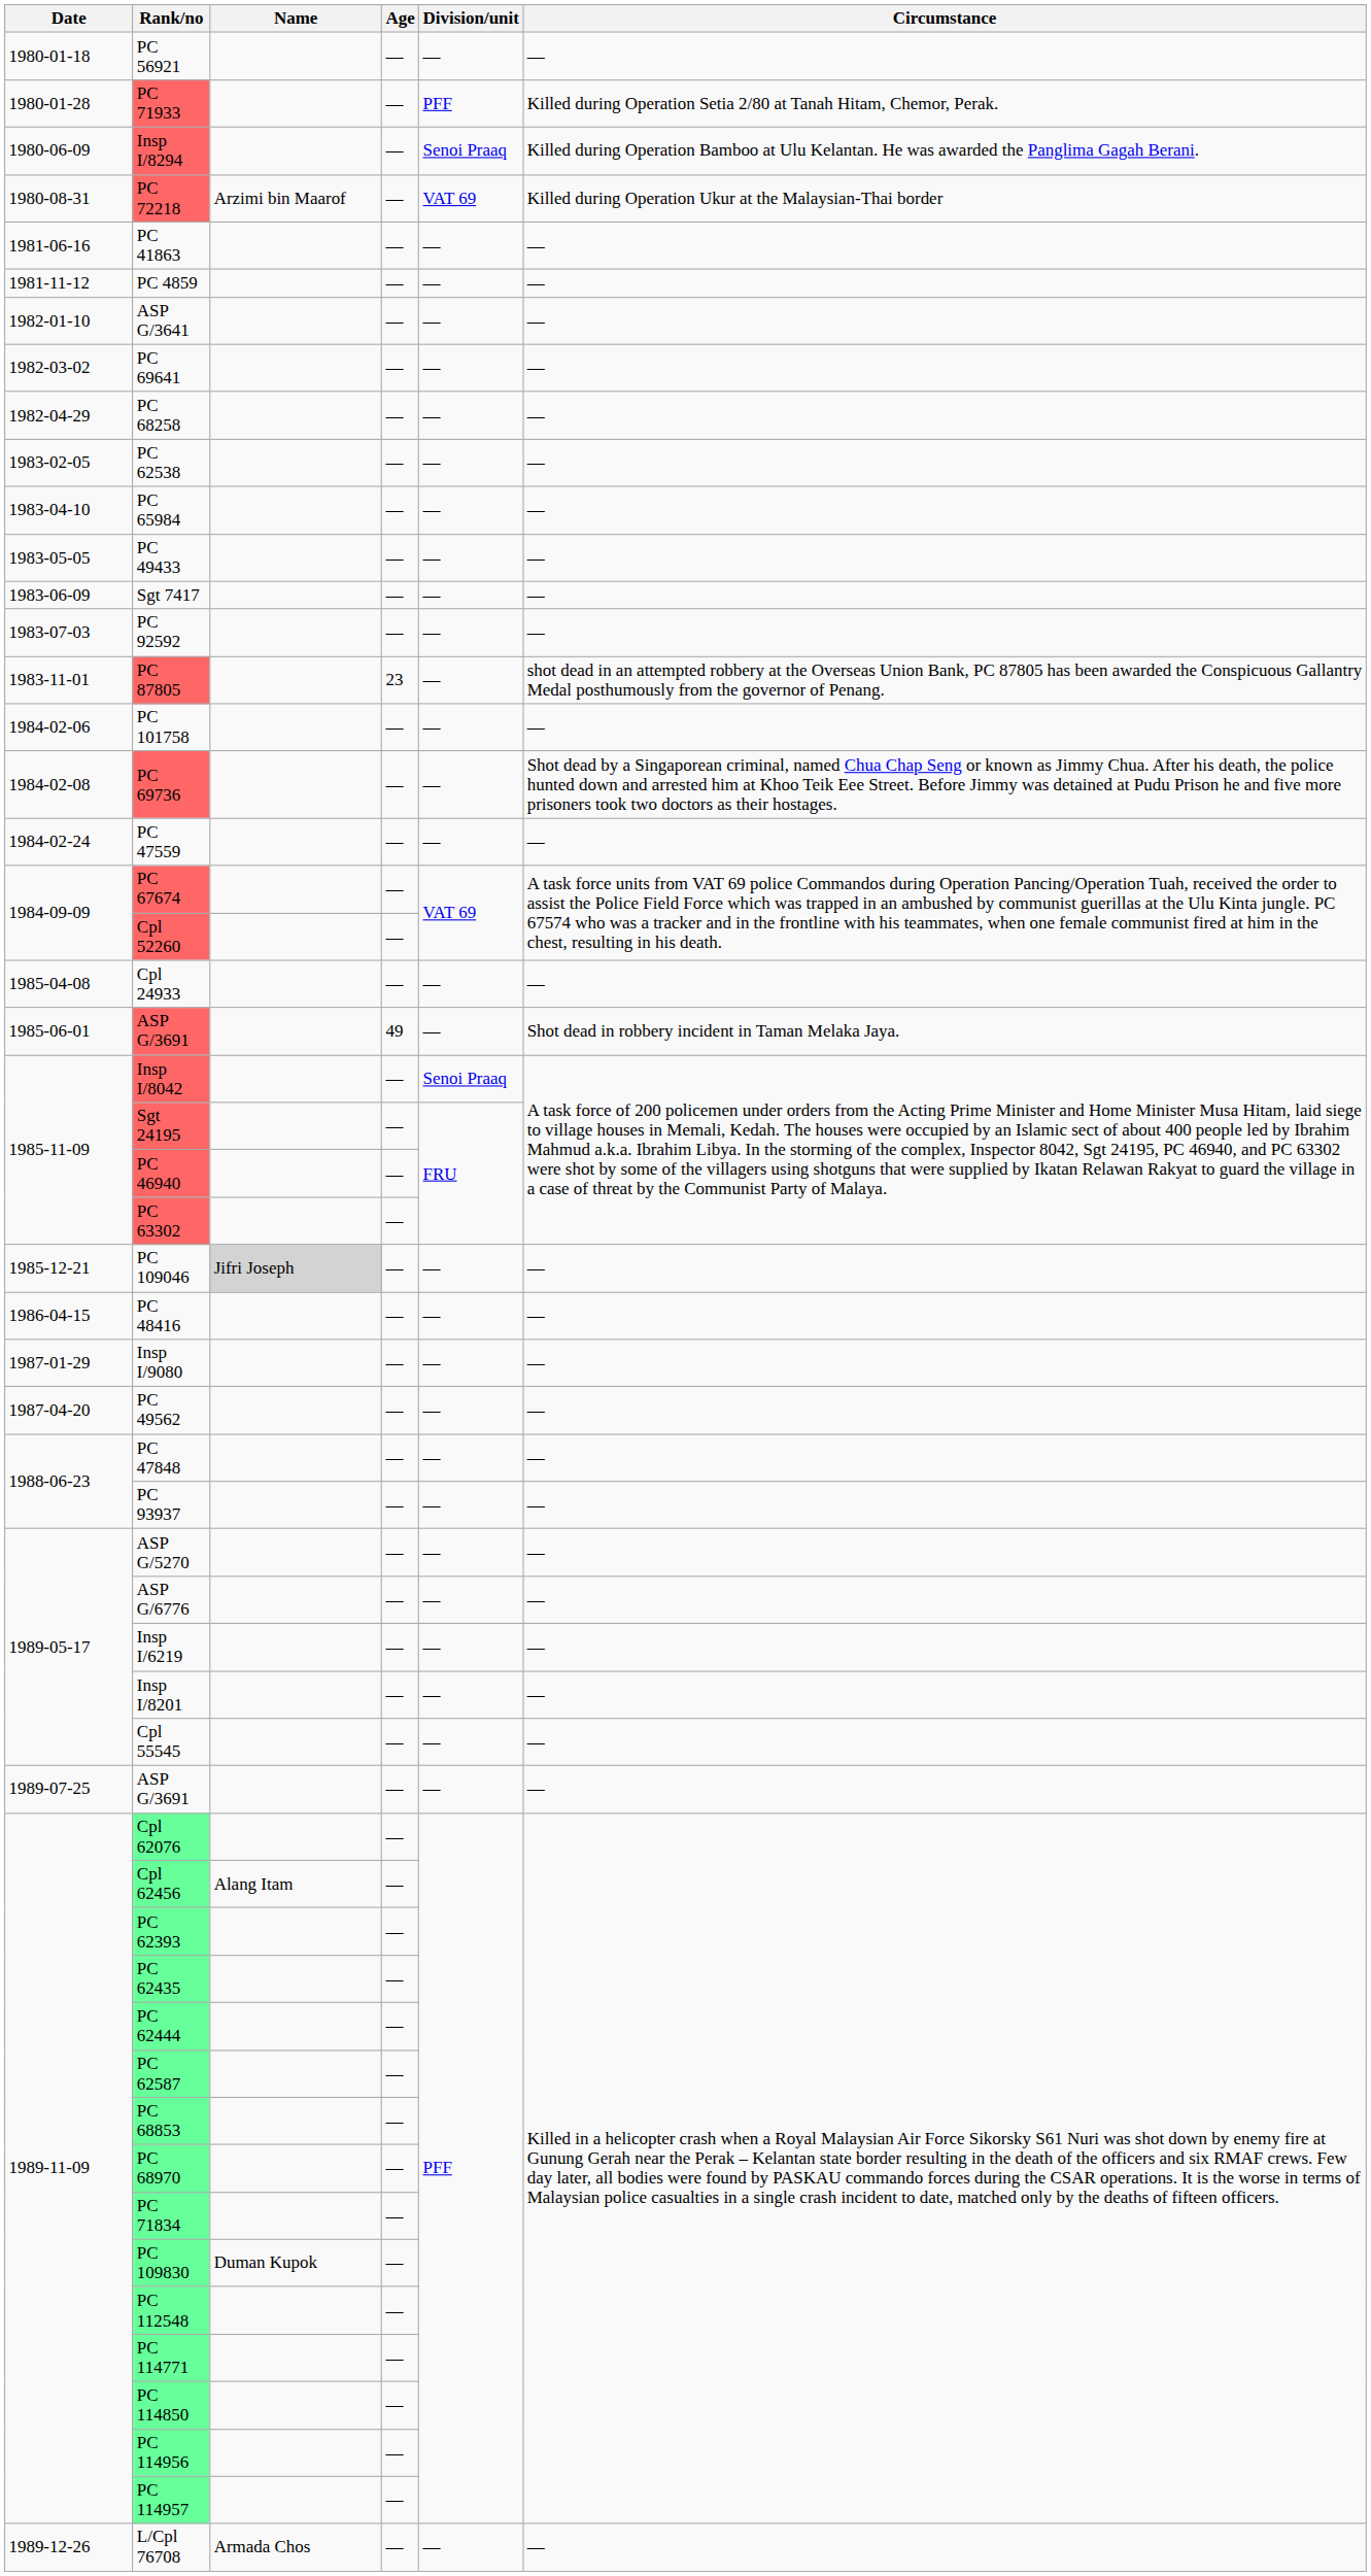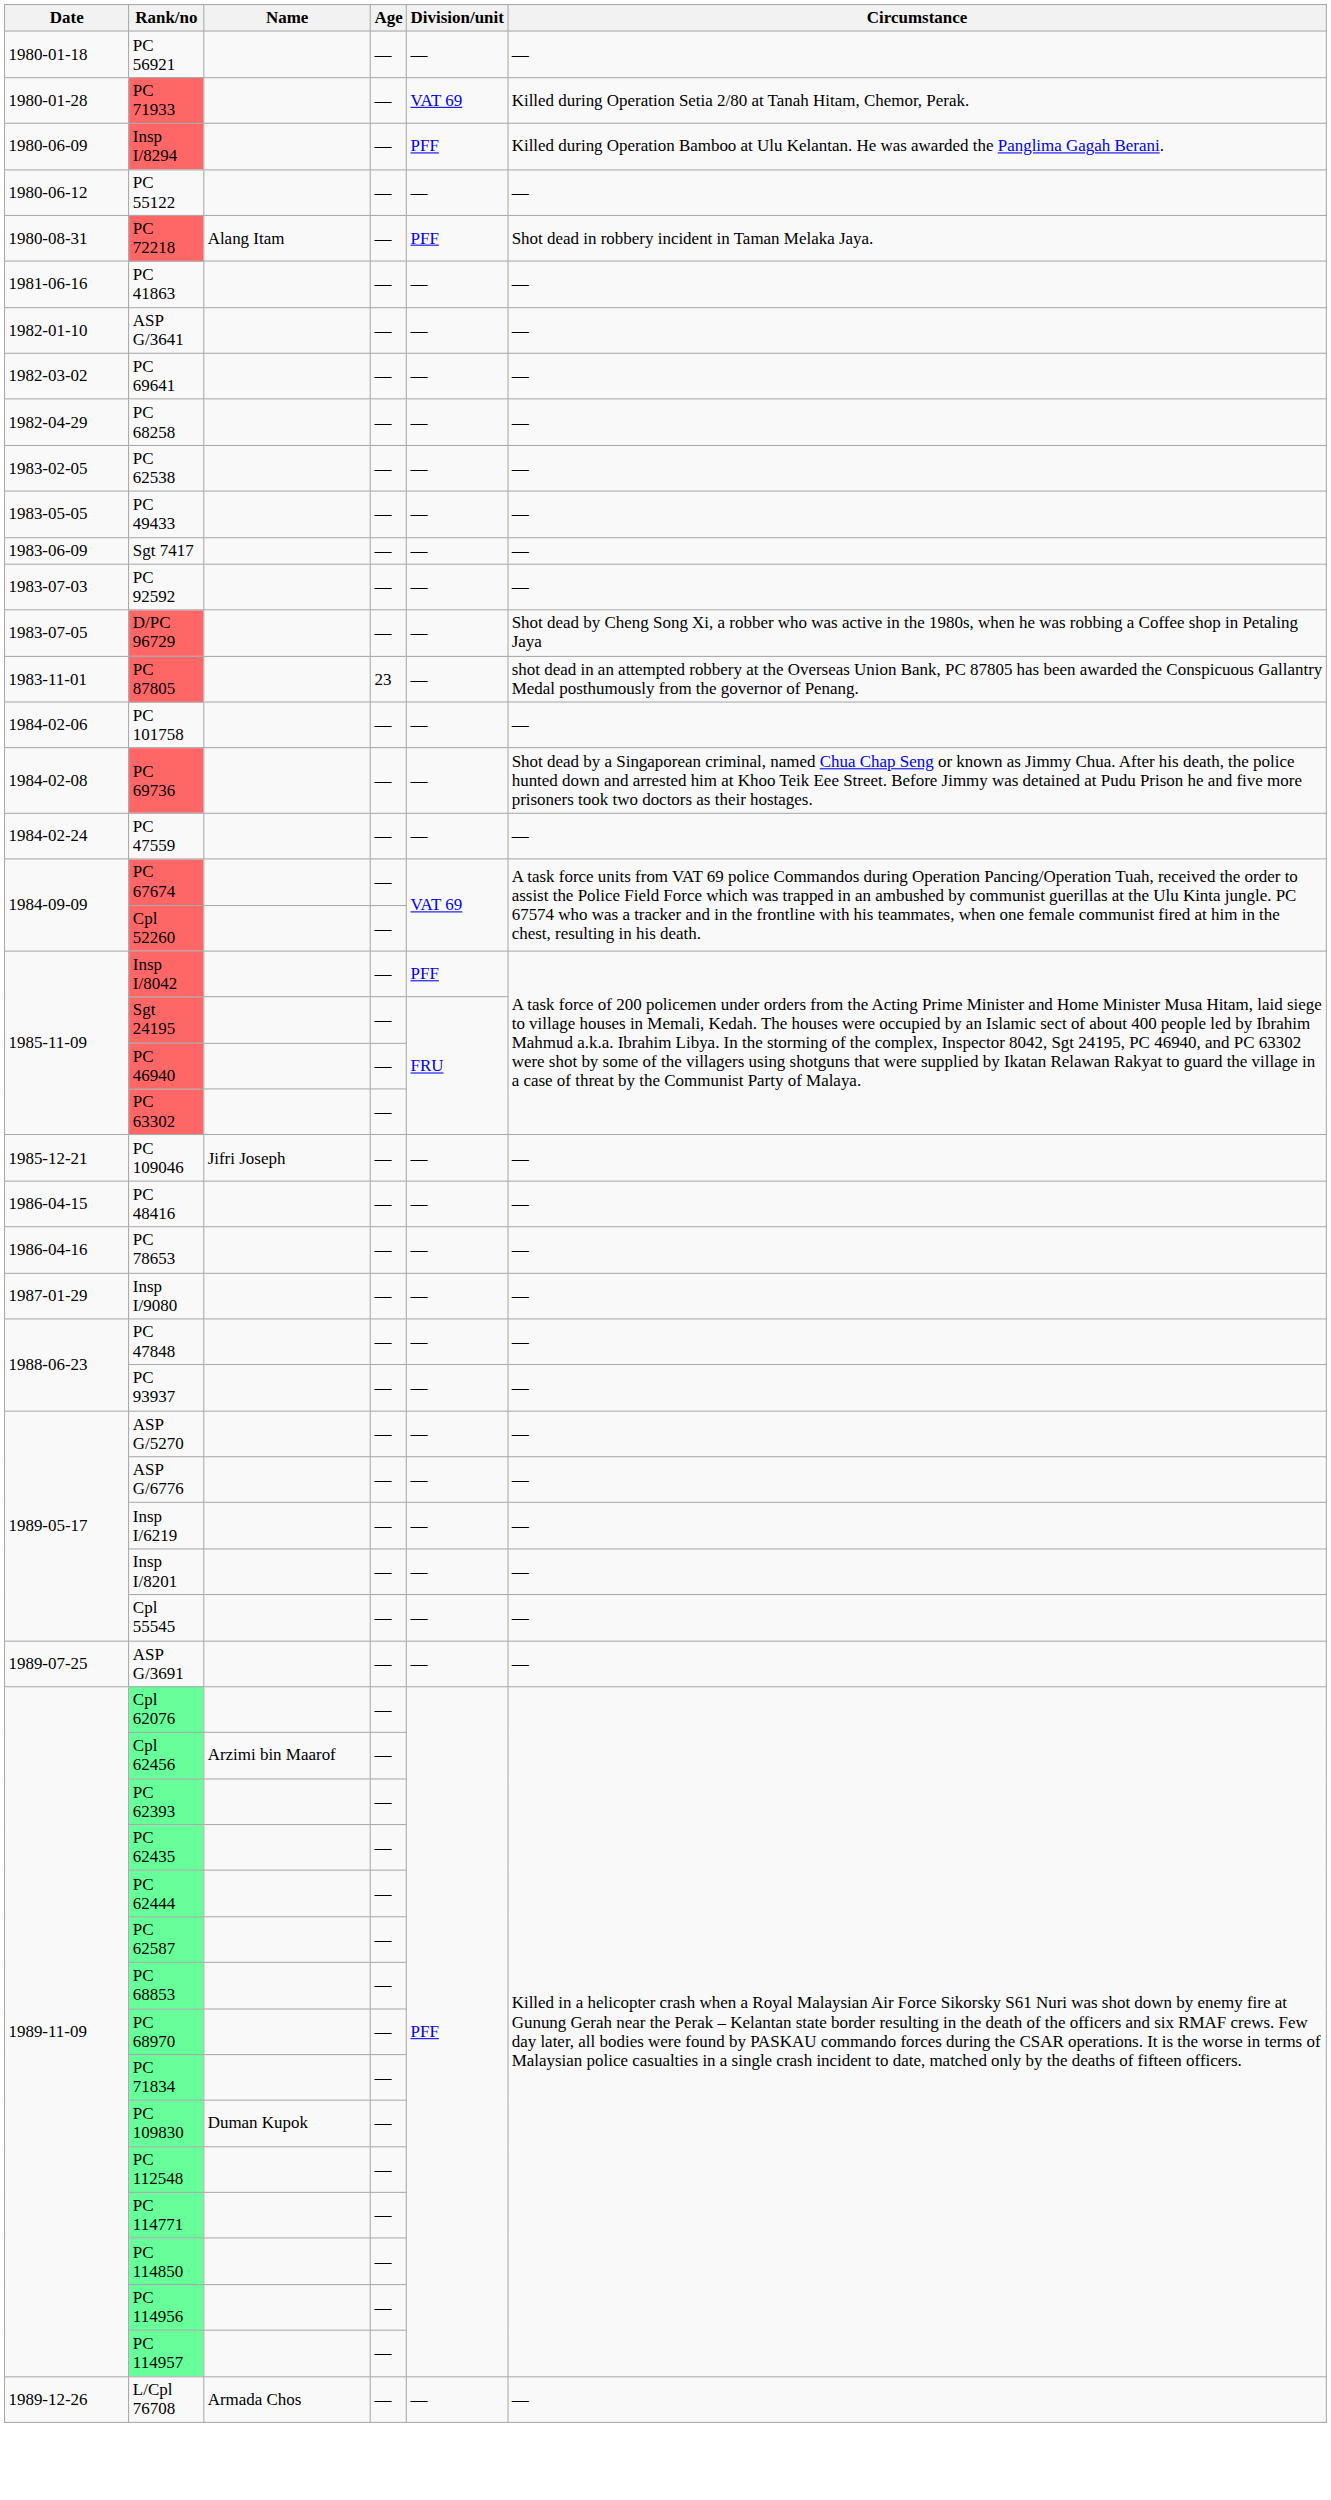 <table class="wikitable sortable">
 <tr>
 <th style="width:110px;">Date</th>
 <th>Rank/no</th>
 <th style="width:150px;">Name</th>
 <th>Age</th>
 <th>Division/unit</th>
 <th>Circumstance</th>
 </tr>
 <tr>
 <td>1980-01-18</td>
 <td>PC 56921</td>
 <td></td>
 <td>—</td>
 <td>—</td>
 <td>—</td>
 </tr>
 <tr>
 <td>1980-01-28</td>
 <td style="background:#f66;">PC 71933</td>
 <td></td>
 <td>—</td>
-<td><a href='#'>PFF</a></td>
+<td><a href='#'>VAT 69</a></td>
 <td>Killed during Operation Setia 2/80 at Tanah Hitam, Chemor, Perak.</td>
 </tr>
 <tr>
 <td>1980-06-09</td>
 <td style="background:#f66;">Insp I/8294</td>
 <td></td>
 <td>—</td>
-<td><a href='#'>Senoi Praaq</a></td>
+<td><a href='#'>PFF</a></td>
 <td>Killed during Operation Bamboo at Ulu Kelantan. He was awarded the <a href='#'>Panglima Gagah Berani</a>.</td>
 </tr>
 <tr>
-<td>1980-08-31</td>
-<td style="background:#f66;">PC 72218</td>
-<td>Arzimi bin Maarof</td>
-<td>—</td>
-<td><a href='#'>VAT 69</a></td>
-<td>Killed during Operation Ukur at the Malaysian-Thai border</td>
-</tr>
-<tr>
-<td>1981-06-16</td>
-<td>PC 41863</td>
+<td>1980-06-12</td>
+<td>PC 55122</td>
 <td></td>
 <td>—</td>
 <td>—</td>
 <td>—</td>
 </tr>
 <tr>
-<td>1981-11-12</td>
-<td>PC 4859</td>
+<td>1980-08-31</td>
+<td style="background:#f66;">PC 72218</td>
+<td>Alang Itam</td>
+<td>—</td>
+<td><a href='#'>PFF</a></td>
+<td>Shot dead in robbery incident in Taman Melaka Jaya.</td>
+</tr>
+<tr>
+<td>1981-06-16</td>
+<td>PC 41863</td>
 <td></td>
 <td>—</td>
 <td>—</td>
 <td>—</td>
 </tr>
 <tr>
 <td>1982-01-10</td>
 <td>ASP G/3641</td>
 <td></td>
 <td>—</td>
 <td>—</td>
 <td>—</td>
 </tr>
 <tr>
 <td>1982-03-02</td>
 <td>PC 69641</td>
 <td></td>
 <td>—</td>
 <td>—</td>
 <td>—</td>
 </tr>
 <tr>
 <td>1982-04-29</td>
 <td>PC 68258</td>
 <td></td>
 <td>—</td>
 <td>—</td>
 <td>—</td>
 </tr>
 <tr>
 <td>1983-02-05</td>
 <td>PC 62538</td>
 <td></td>
 <td>—</td>
 <td>—</td>
 <td>—</td>
 </tr>
 <tr>
-<td>1983-04-10</td>
-<td>PC 65984</td>
-<td></td>
-<td>—</td>
-<td>—</td>
-<td>—</td>
-</tr>
-<tr>
 <td>1983-05-05</td>
 <td>PC 49433</td>
 <td></td>
 <td>—</td>
 <td>—</td>
 <td>—</td>
 </tr>
 <tr>
 <td>1983-06-09</td>
 <td>Sgt 7417</td>
 <td></td>
 <td>—</td>
 <td>—</td>
 <td>—</td>
 </tr>
 <tr>
 <td>1983-07-03</td>
 <td>PC 92592</td>
 <td></td>
 <td>—</td>
 <td>—</td>
 <td>—</td>
+</tr>
+<tr>
+<td>1983-07-05</td>
+<td style="background:#f66;">D/PC 96729</td>
+<td></td>
+<td>—</td>
+<td>—</td>
+<td>Shot dead by Cheng Song Xi, a robber who was active in the 1980s, when he was robbing a Coffee shop in Petaling Jaya</td>
 </tr>
 <tr>
 <td>1983-11-01</td>
 <td style="background:#f66;">PC 87805</td>
 <td></td>
 <td>23</td>
 <td>—</td>
 <td>shot dead in an attempted robbery at the Overseas Union Bank, PC 87805 has been awarded the Conspicuous Gallantry Medal posthumously from the governor of Penang.</td>
 </tr>
 <tr>
 <td>1984-02-06</td>
 <td>PC 101758</td>
 <td></td>
 <td>—</td>
 <td>—</td>
 <td>—</td>
 </tr>
 <tr>
 <td>1984-02-08</td>
 <td style="background:#f66;">PC 69736</td>
 <td></td>
 <td>—</td>
 <td>—</td>
 <td>Shot dead by a Singaporean criminal, named <a href='#'>Chua Chap Seng</a> or known as Jimmy Chua. After his death, the police hunted down and arrested him at Khoo Teik Eee Street. Before Jimmy was detained at Pudu Prison he and five more prisoners took two doctors as their hostages.</td>
 </tr>
 <tr>
 <td>1984-02-24</td>
 <td>PC 47559</td>
 <td></td>
 <td>—</td>
 <td>—</td>
 <td>—</td>
 </tr>
 <tr>
 <td rowspan=2>1984-09-09</td>
 <td style="background:#f66;">PC 67674</td>
 <td></td>
 <td>—</td>
 <td rowspan=2><a href='#'>VAT 69</a></td>
 <td rowspan=2>A task force units from VAT 69 police Commandos during Operation Pancing/Operation Tuah, received the order to assist the Police Field Force which was trapped in an ambushed by communist guerillas at the Ulu Kinta jungle. PC 67574 who was a tracker and in the frontline with his teammates, when one female communist fired at him in the chest, resulting in his death.</td>
 </tr>
 <tr>
 <td style="background:#f66;">Cpl 52260</td>
 <td></td>
 <td>—</td>
 </tr>
 <tr>
-<td>1985-04-08</td>
-<td>Cpl 24933</td>
-<td></td>
-<td>—</td>
-<td>—</td>
-<td>—</td>
-</tr>
-<tr>
-<td>1985-06-01</td>
-<td style="background:#f66;">ASP G/3691</td>
-<td></td>
-<td>49</td>
-<td>—</td>
-<td>Shot dead in robbery incident in Taman Melaka Jaya.</td>
-</tr>
-<tr>
 <td rowspan=4>1985-11-09</td>
 <td style="background:#f66;">Insp I/8042</td>
 <td></td>
 <td>—</td>
-<td><a href='#'>Senoi Praaq</a></td>
+<td><a href='#'>PFF</a></td>
 <td rowspan=4>A task force of 200 policemen under orders from the Acting Prime Minister and Home Minister Musa Hitam, laid siege to village houses in Memali, Kedah. The houses were occupied by an Islamic sect of about 400 people led by Ibrahim Mahmud a.k.a. Ibrahim Libya. In the storming of the complex, Inspector 8042, Sgt 24195, PC 46940, and PC 63302 were shot by some of the villagers using shotguns that were supplied by Ikatan Relawan Rakyat to guard the village in a case of threat by the Communist Party of Malaya.</td>
 </tr>
 <tr>
 <td style="background:#f66;">Sgt 24195</td>
 <td></td>
 <td>—</td>
 <td rowspan=3><a href='#'>FRU</a></td>
 </tr>
 <tr>
 <td style="background:#f66;">PC 46940</td>
 <td></td>
 <td>—</td>
 </tr>
 <tr>
 <td style="background:#f66;">PC 63302</td>
 <td></td>
 <td>—</td>
 </tr>
 <tr>
 <td>1985-12-21</td>
 <td>PC 109046</td>
-<td style="background: lightgrey;">Jifri Joseph</td>
+<td>Jifri Joseph</td>
 <td>—</td>
 <td>—</td>
 <td>—</td>
 </tr>
 <tr>
 <td>1986-04-15</td>
 <td>PC 48416</td>
 <td></td>
 <td>—</td>
 <td>—</td>
 <td>—</td>
 </tr>
 <tr>
-<td>1987-01-29</td>
-<td>Insp I/9080</td>
+<td>1986-04-16</td>
+<td>PC 78653</td>
 <td></td>
 <td>—</td>
 <td>—</td>
 <td>—</td>
 </tr>
 <tr>
-<td>1987-04-20</td>
-<td>PC 49562</td>
+<td>1987-01-29</td>
+<td>Insp I/9080</td>
 <td></td>
 <td>—</td>
 <td>—</td>
 <td>—</td>
 </tr>
 <tr>
 <td rowspan=2>1988-06-23</td>
 <td>PC 47848</td>
 <td></td>
 <td>—</td>
 <td>—</td>
 <td>—</td>
 </tr>
 <tr>
 <td>PC 93937</td>
 <td></td>
 <td>—</td>
 <td>—</td>
 <td>—</td>
 </tr>
 <tr>
 <td rowspan=5>1989-05-17</td>
 <td>ASP G/5270</td>
 <td></td>
 <td>—</td>
 <td>—</td>
 <td>—</td>
 </tr>
 <tr>
 <td>ASP G/6776</td>
 <td></td>
 <td>—</td>
 <td>—</td>
 <td>—</td>
 </tr>
 <tr>
 <td>Insp I/6219</td>
 <td></td>
 <td>—</td>
 <td>—</td>
 <td>—</td>
 </tr>
 <tr>
 <td>Insp I/8201</td>
 <td></td>
 <td>—</td>
 <td>—</td>
 <td>—</td>
 </tr>
 <tr>
 <td>Cpl 55545</td>
 <td></td>
 <td>—</td>
 <td>—</td>
 <td>—</td>
 </tr>
 <tr>
 <td>1989-07-25</td>
 <td>ASP G/3691</td>
 <td></td>
 <td>—</td>
 <td>—</td>
 <td>—</td>
 </tr>
 <tr>
 <td rowspan=15>1989-11-09</td>
 <td style="background:#6f9;">Cpl 62076</td>
 <td></td>
 <td>—</td>
 <td rowspan=15><a href='#'>PFF</a></td>
 <td rowspan=15>Killed in a helicopter crash when a Royal Malaysian Air Force Sikorsky S61 Nuri was shot down by enemy fire at Gunung Gerah near the Perak – Kelantan state border resulting in the death of the officers and six RMAF crews. Few day later, all bodies were found by PASKAU commando forces during the CSAR operations. It is the worse in terms of Malaysian police casualties in a single crash incident to date, matched only by the deaths of fifteen officers.</td>
 </tr>
 <tr>
 <td style="background:#6f9;">Cpl 62456</td>
-<td>Alang Itam</td>
+<td>Arzimi bin Maarof</td>
 <td>—</td>
 </tr>
 <tr>
 <td style="background:#6f9;">PC 62393</td>
 <td></td>
 <td>—</td>
 </tr>
 <tr>
 <td style="background:#6f9;">PC 62435</td>
 <td></td>
 <td>—</td>
 </tr>
 <tr>
 <td style="background:#6f9;">PC 62444</td>
 <td></td>
 <td>—</td>
 </tr>
 <tr>
 <td style="background:#6f9;">PC 62587</td>
 <td></td>
 <td>—</td>
 </tr>
 <tr>
 <td style="background:#6f9;">PC 68853</td>
 <td></td>
 <td>—</td>
 </tr>
 <tr>
 <td style="background:#6f9;">PC 68970</td>
 <td></td>
 <td>—</td>
 </tr>
 <tr>
 <td style="background:#6f9;">PC 71834</td>
 <td></td>
 <td>—</td>
 </tr>
 <tr>
 <td style="background:#6f9;">PC 109830</td>
 <td>Duman Kupok</td>
 <td>—</td>
 </tr>
 <tr>
 <td style="background:#6f9;">PC 112548</td>
 <td></td>
 <td>—</td>
 </tr>
 <tr>
 <td style="background:#6f9;">PC 114771</td>
 <td></td>
 <td>—</td>
 </tr>
 <tr>
 <td style="background:#6f9;">PC 114850</td>
 <td></td>
 <td>—</td>
 </tr>
 <tr>
 <td style="background:#6f9;">PC 114956</td>
 <td></td>
 <td>—</td>
 </tr>
 <tr>
 <td style="background:#6f9;">PC 114957</td>
 <td></td>
 <td>—</td>
 </tr>
 <tr>
 <td>1989-12-26</td>
 <td>L/Cpl 76708</td>
 <td>Armada Chos</td>
 <td>—</td>
 <td>—</td>
 <td>—</td>
 </tr>
 </table>
